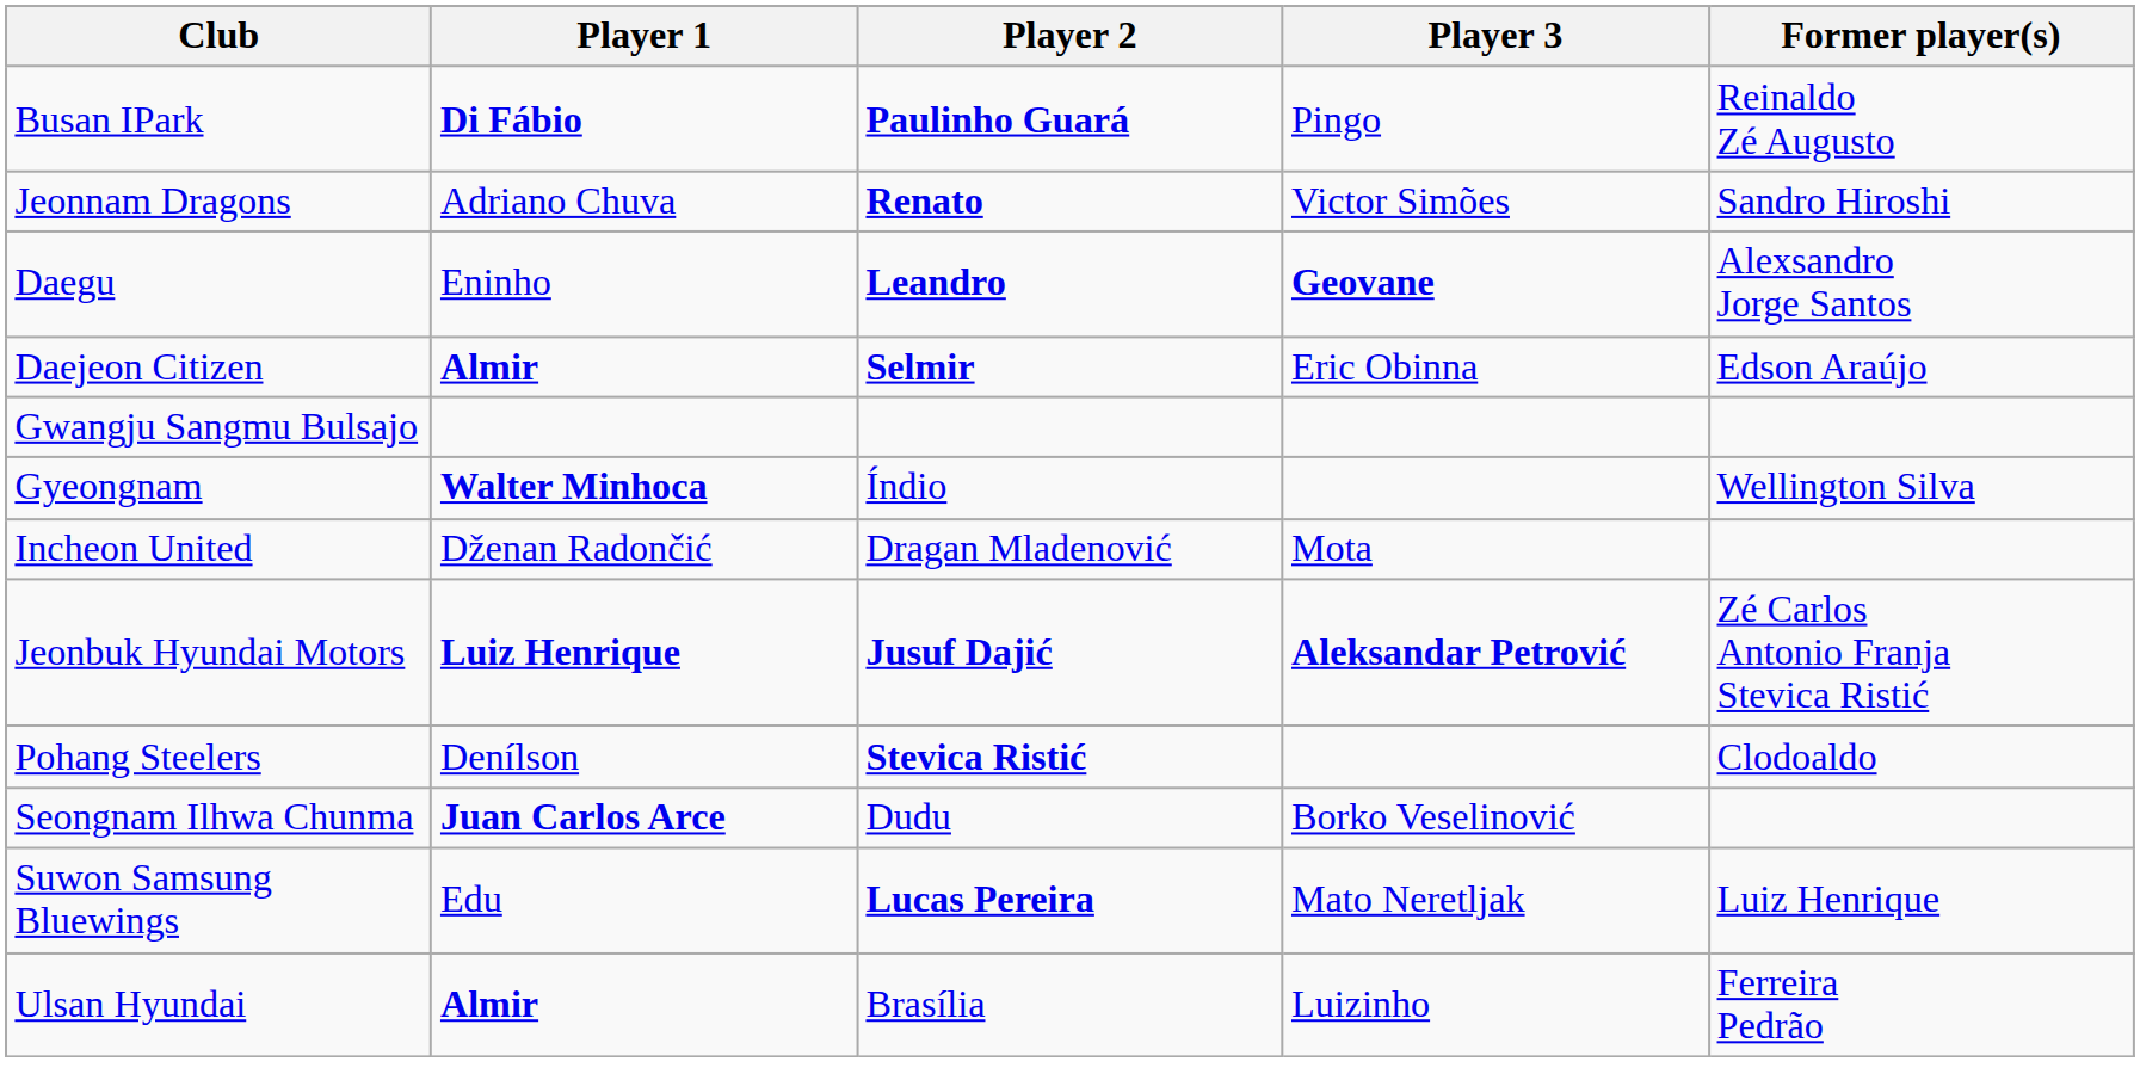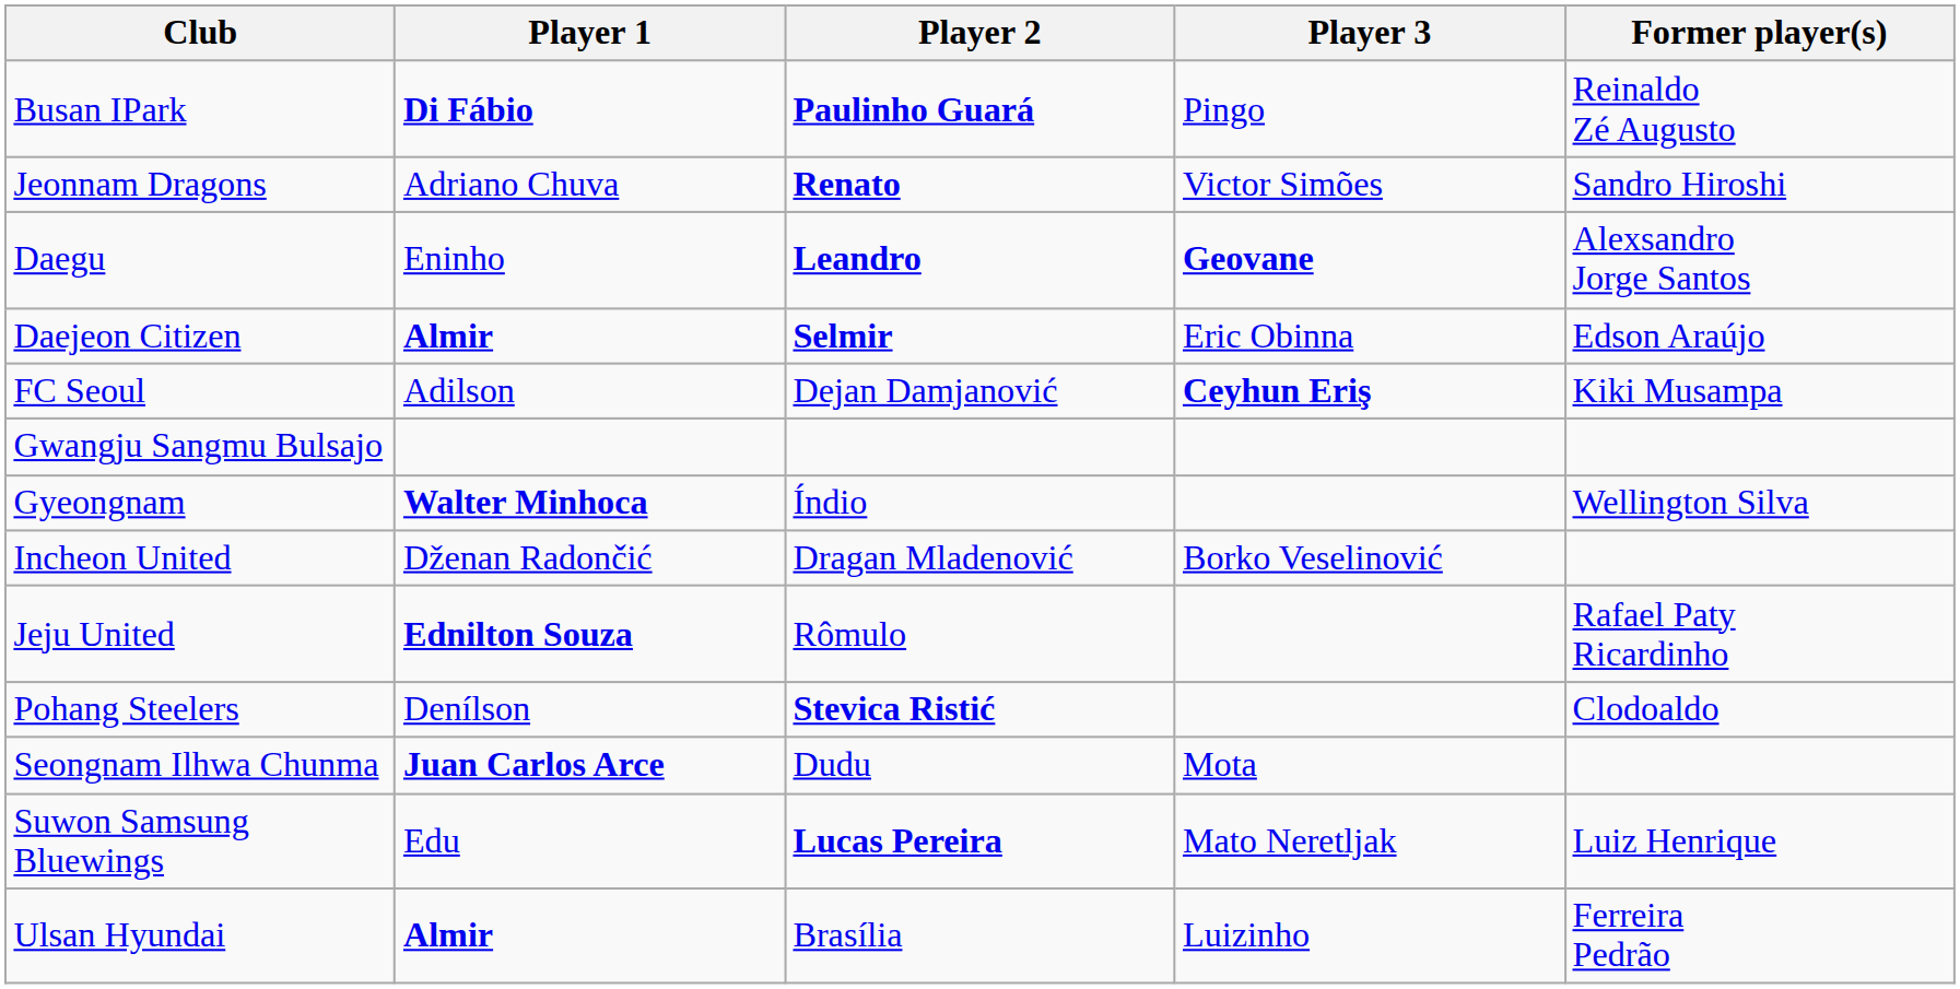 <table class="wikitable">
 <tr>
 <th width="170">Club</th>
 <th width="170">Player 1</th>
 <th width="170">Player 2</th>
 <th width="170">Player 3</th>
 <th width="170">Former player(s)</th>
 </tr>
 <tr>
 <td><a href='#'>Busan IPark</a></td>
 <td> <strong><a href='#'>Di Fábio</a></strong></td>
 <td> <strong><a href='#'>Paulinho Guará</a></strong></td>
 <td> <a href='#'>Pingo</a></td>
 <td> <a href='#'>Reinaldo</a> <br>  <a href='#'>Zé Augusto</a></td>
 </tr>
 <tr>
 <td><a href='#'>Jeonnam Dragons</a></td>
 <td> <a href='#'>Adriano Chuva</a></td>
 <td> <strong><a href='#'>Renato</a></strong></td>
 <td> <a href='#'>Victor Simões</a></td>
 <td> <a href='#'>Sandro Hiroshi</a></td>
 </tr>
 <tr>
 <td><a href='#'>Daegu</a></td>
 <td> <a href='#'>Eninho</a></td>
 <td> <strong><a href='#'>Leandro</a></strong></td>
 <td> <strong><a href='#'>Geovane</a></strong></td>
 <td> <a href='#'>Alexsandro</a> <br>  <a href='#'>Jorge Santos</a></td>
 </tr>
 <tr>
 <td><a href='#'>Daejeon Citizen</a></td>
 <td> <strong><a href='#'>Almir</a></strong></td>
 <td> <strong><a href='#'>Selmir</a></strong></td>
 <td> <a href='#'>Eric Obinna</a></td>
 <td> <a href='#'>Edson Araújo</a></td>
 </tr>
 <tr>
+<td><a href='#'>FC Seoul</a></td>
+<td> <a href='#'>Adilson</a></td>
+<td> <a href='#'>Dejan Damjanović</a></td>
+<td> <strong><a href='#'>Ceyhun Eriş</a></strong></td>
+<td> <a href='#'>Kiki Musampa</a></td>
+</tr>
+<tr>
 <td><a href='#'>Gwangju Sangmu Bulsajo</a></td>
 <td></td>
 <td></td>
 <td></td>
 <td></td>
 </tr>
 <tr>
 <td><a href='#'>Gyeongnam</a></td>
 <td> <strong><a href='#'>Walter Minhoca</a></strong></td>
 <td> <a href='#'>Índio</a></td>
 <td></td>
 <td> <a href='#'>Wellington Silva</a></td>
 </tr>
 <tr>
 <td><a href='#'>Incheon United</a></td>
 <td> <a href='#'>Dženan Radončić</a></td>
 <td> <a href='#'>Dragan Mladenović</a></td>
-<td> <a href='#'>Mota</a></td>
+<td> <a href='#'>Borko Veselinović</a></td>
 <td></td>
 </tr>
 <tr>
-<td><a href='#'>Jeonbuk Hyundai Motors</a></td>
-<td> <strong><a href='#'>Luiz Henrique</a></strong></td>
-<td> <strong><a href='#'>Jusuf Dajić</a></strong></td>
-<td> <strong><a href='#'>Aleksandar Petrović</a></strong></td>
-<td> <a href='#'>Zé Carlos</a> <br>  <a href='#'>Antonio Franja</a> <br>  <a href='#'>Stevica Ristić</a></td>
+<td><a href='#'>Jeju United</a></td>
+<td> <strong><a href='#'>Ednilton Souza</a></strong></td>
+<td> <a href='#'>Rômulo</a></td>
+<td></td>
+<td> <a href='#'>Rafael Paty</a> <br>  <a href='#'>Ricardinho</a></td>
 </tr>
 <tr>
 <td><a href='#'>Pohang Steelers</a></td>
 <td> <a href='#'>Denílson</a></td>
 <td> <strong><a href='#'>Stevica Ristić</a></strong></td>
 <td></td>
 <td> <a href='#'>Clodoaldo</a></td>
 </tr>
 <tr>
 <td><a href='#'>Seongnam Ilhwa Chunma</a></td>
 <td> <strong><a href='#'>Juan Carlos Arce</a></strong></td>
 <td> <a href='#'>Dudu</a></td>
-<td> <a href='#'>Borko Veselinović</a></td>
+<td> <a href='#'>Mota</a></td>
 <td></td>
 </tr>
 <tr>
 <td><a href='#'>Suwon Samsung Bluewings</a></td>
 <td> <a href='#'>Edu</a></td>
 <td> <strong><a href='#'>Lucas Pereira</a></strong></td>
 <td> <a href='#'>Mato Neretljak</a></td>
 <td> <a href='#'>Luiz Henrique</a></td>
 </tr>
 <tr>
 <td><a href='#'>Ulsan Hyundai</a></td>
 <td> <strong><a href='#'>Almir</a></strong></td>
 <td> <a href='#'>Brasília</a></td>
 <td> <a href='#'>Luizinho</a></td>
 <td> <a href='#'>Ferreira</a> <br>  <a href='#'>Pedrão</a></td>
 </tr>
 </table>
